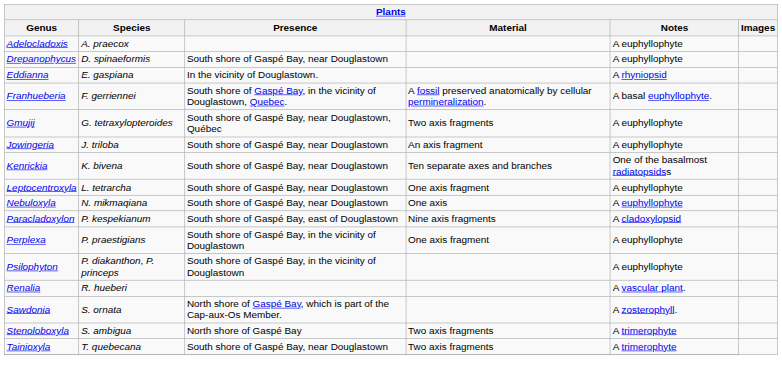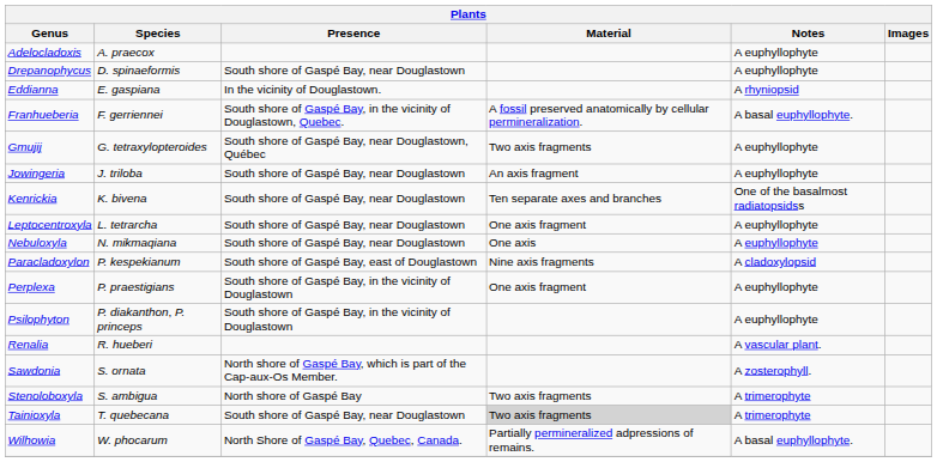 <table class="wikitable" align="center">
 <tr>
 <th colspan="6" align="center"><strong><a href='#'>Plants</a></strong></th>
 </tr>
 <tr>
 <th>Genus</th>
 <th>Species</th>
 <th>Presence</th>
 <th><strong>Material</strong></th>
 <th>Notes</th>
 <th>Images</th>
 </tr>
 <tr>
 <td><em><a href='#'>Adelocladoxis</a></em></td>
 <td><em>A. praecox</em></td>
 <td></td>
 <td></td>
 <td>A euphyllophyte</td>
 <td></td>
 </tr>
 <tr>
 <td><em><a href='#'>Drepanophycus</a></em></td>
 <td><em>D. spinaeformis</em></td>
 <td>South shore of Gaspé Bay, near Douglastown</td>
 <td></td>
 <td>A euphyllophyte</td>
 </tr>
 <tr>
 <td><em><a href='#'>Eddianna</a></em></td>
 <td><em>E. gaspiana</em></td>
 <td>In the vicinity of Douglastown.</td>
 <td></td>
 <td>A <a href='#'>rhyniopsid</a></td>
 <td></td>
 </tr>
 <tr>
 <td><em><a href='#'>Franhueberia</a></em></td>
 <td><em>F. gerriennei</em></td>
 <td>South shore of <a href='#'>Gaspé Bay</a>, in the vicinity of Douglastown, <a href='#'>Quebec</a>.</td>
 <td>A <a href='#'>fossil</a> preserved anatomically by cellular <a href='#'>permineralization</a>.</td>
 <td>A basal <a href='#'>euphyllophyte</a>.</td>
 <td></td>
 </tr>
 <tr>
 <td><em><a href='#'>Gmujij</a></em></td>
 <td><em>G. tetraxylopteroides</em></td>
 <td>South shore of Gaspé Bay, near Douglastown, Québec</td>
 <td>Two axis fragments</td>
 <td>A euphyllophyte</td>
 <td></td>
 </tr>
 <tr>
 <td><em><a href='#'>Jowingeria</a></em></td>
 <td><em>J. triloba</em></td>
 <td>South shore of Gaspé Bay, near Douglastown</td>
 <td>An axis fragment</td>
 <td>A euphyllophyte</td>
 <td></td>
 </tr>
 <tr>
 <td><em><a href='#'>Kenrickia</a></em></td>
 <td><em>K. bivena</em></td>
 <td>South shore of Gaspé Bay, near Douglastown</td>
 <td>Ten separate axes and branches</td>
 <td>One of the basalmost <a href='#'>radiatopsids</a>s</td>
 <td></td>
 </tr>
 <tr>
 <td><em><a href='#'>Leptocentroxyla</a></em></td>
 <td><em>L. tetrarcha</em></td>
 <td>South shore of Gaspé Bay, near Douglastown</td>
 <td>One axis fragment</td>
 <td>A euphyllophyte</td>
 <td></td>
 </tr>
 <tr>
 <td><em><a href='#'>Nebuloxyla</a></em></td>
 <td><em>N. mikmaqiana</em></td>
 <td>South shore of Gaspé Bay, near Douglastown</td>
 <td>One axis</td>
 <td>A <a href='#'>euphyllophyte</a></td>
 <td></td>
 </tr>
 <tr>
 <td><em><a href='#'>Paracladoxylon</a></em></td>
 <td><em>P. kespekianum</em></td>
 <td>South shore of Gaspé Bay, east of Douglastown</td>
 <td>Nine axis fragments</td>
 <td>A <a href='#'>cladoxylopsid</a></td>
 <td></td>
 </tr>
 <tr>
 <td><em><a href='#'>Perplexa</a></em></td>
 <td><em>P. praestigians</em></td>
 <td>South shore of Gaspé Bay, in the vicinity of Douglastown</td>
 <td>One axis fragment</td>
 <td>A euphyllophyte</td>
 </tr>
 <tr>
 <td><em><a href='#'>Psilophyton</a></em></td>
 <td><em>P. diakanthon</em>, <em>P. princeps</em></td>
 <td>South shore of Gaspé Bay, in the vicinity of Douglastown</td>
 <td></td>
 <td>A euphyllophyte</td>
 <td></td>
 </tr>
 <tr>
 <td><em><a href='#'>Renalia</a></em></td>
 <td><em>R. hueberi</em></td>
 <td></td>
 <td></td>
 <td>A <a href='#'>vascular plant</a>.</td>
 <td></td>
 </tr>
 <tr>
 <td><em><a href='#'>Sawdonia</a></em></td>
 <td><em>S. ornata</em></td>
 <td>North shore of <a href='#'>Gaspé Bay</a>, which is part of the Cap-aux-Os Member.</td>
 <td></td>
 <td>A <a href='#'>zosterophyll</a>.</td>
 <td></td>
 </tr>
 <tr>
 <td><em><a href='#'>Stenoloboxyla</a></em></td>
 <td><em>S. ambigua</em></td>
 <td>North shore of Gaspé Bay</td>
 <td>Two axis fragments</td>
 <td>A <a href='#'>trimerophyte</a></td>
 <td></td>
 </tr>
 <tr>
 <td><em><a href='#'>Tainioxyla</a></em></td>
 <td><em>T. quebecana</em></td>
 <td>South shore of Gaspé Bay, near Douglastown</td>
-<td>Two axis fragments</td>
+<td style="background: lightgrey;">Two axis fragments</td>
 <td>A <a href='#'>trimerophyte</a></td>
+</tr>
+<tr>
+<td><em><a href='#'>Wilhowia</a></em></td>
+<td><em>W. phocarum</em></td>
+<td>North Shore of <a href='#'>Gaspé Bay</a>, <a href='#'>Quebec</a>, <a href='#'>Canada</a>.</td>
+<td>Partially <a href='#'>permineralized</a> adpressions of remains.</td>
+<td>A basal <a href='#'>euphyllophyte</a>.</td>
+<td></td>
 </tr>
 <tr>
 </tr>
 </table>
